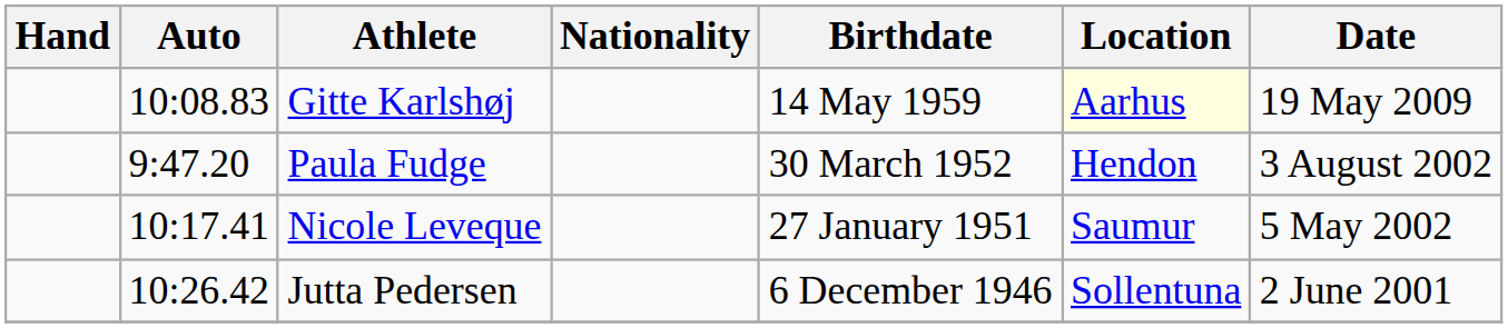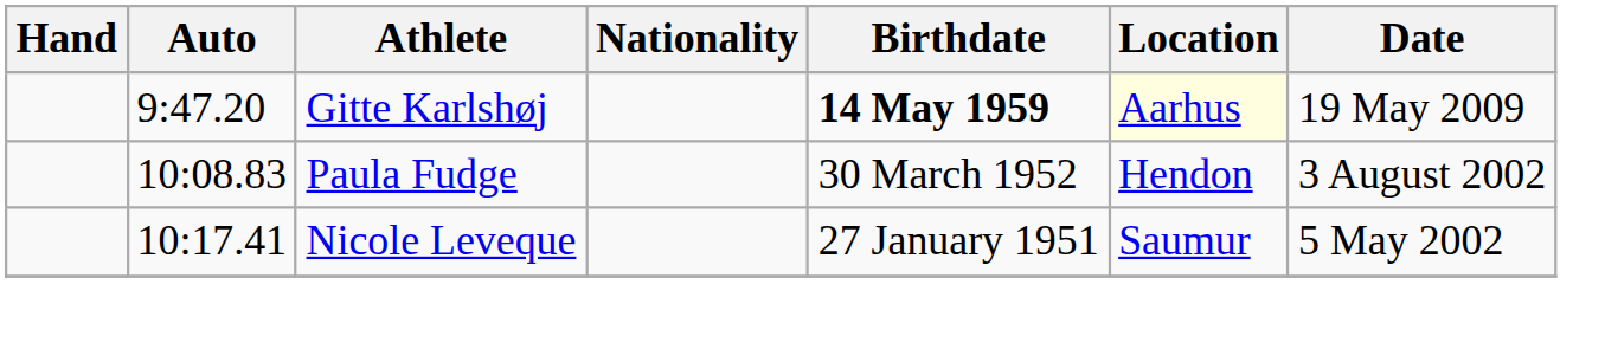 <table class="wikitable">
 <tr>
 <th>Hand</th>
 <th>Auto</th>
 <th>Athlete</th>
 <th>Nationality</th>
 <th>Birthdate</th>
 <th>Location</th>
 <th>Date</th>
 </tr>
 <tr>
 <td></td>
-<td>10:08.83</td>
+<td>9:47.20</td>
 <td><a href='#'>Gitte Karlshøj</a></td>
 <td></td>
-<td>14 May 1959</td>
+<td><strong>14 May 1959</strong></td>
 <td style="background: lightyellow;"><a href='#'>Aarhus</a></td>
 <td>19 May 2009</td>
 </tr>
 <tr>
 <td></td>
-<td>9:47.20</td>
+<td>10:08.83</td>
 <td><a href='#'>Paula Fudge</a></td>
 <td></td>
 <td>30 March 1952</td>
 <td><a href='#'>Hendon</a></td>
 <td>3 August 2002</td>
 </tr>
 <tr>
 <td></td>
 <td>10:17.41</td>
 <td><a href='#'>Nicole Leveque</a></td>
 <td></td>
 <td>27 January 1951</td>
 <td><a href='#'>Saumur</a></td>
 <td>5 May 2002</td>
 </tr>
 <tr>
-<td></td>
-<td>10:26.42</td>
-<td>Jutta Pedersen</td>
-<td></td>
-<td>6 December 1946</td>
-<td><a href='#'>Sollentuna</a></td>
-<td>2 June 2001</td>
-</tr>
-<tr>
 </tr>
 </table>
